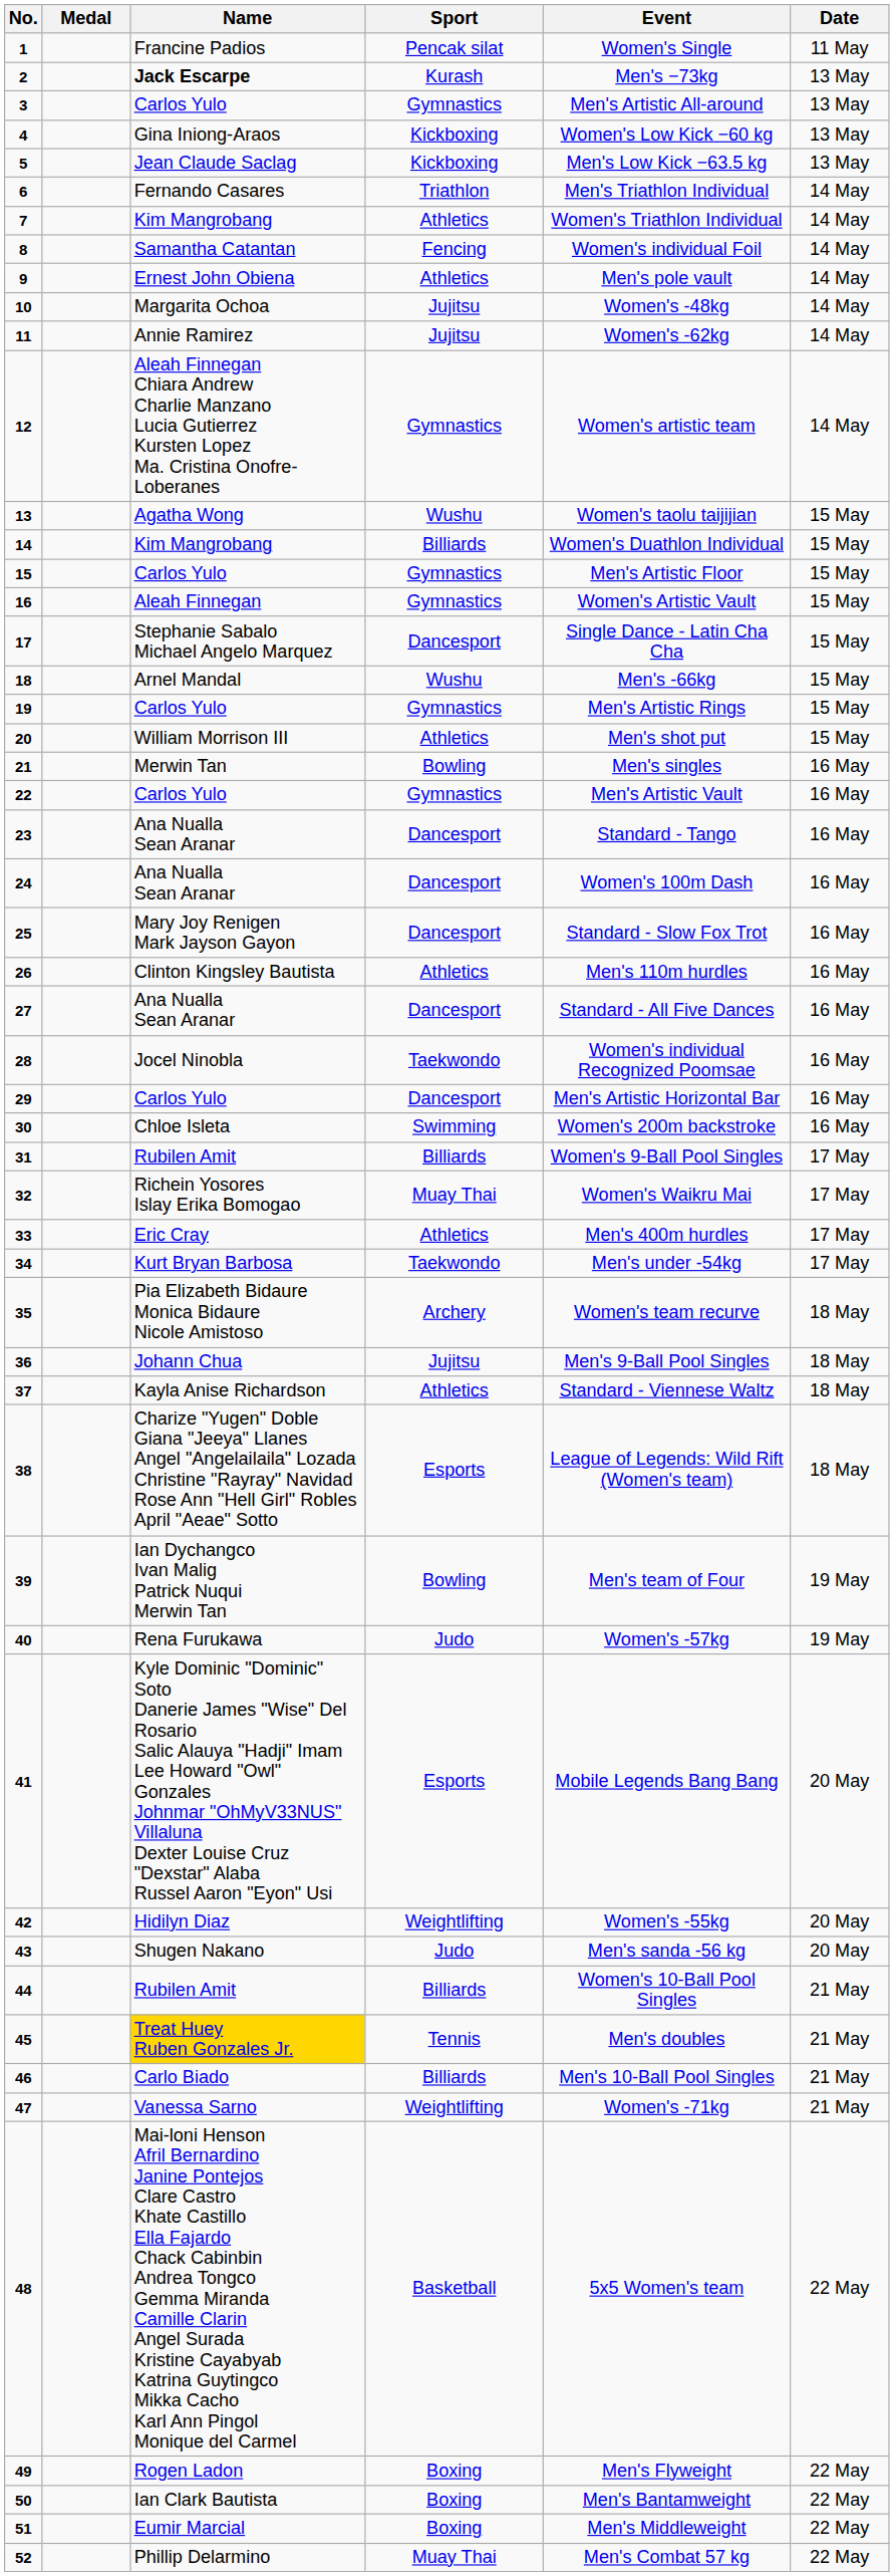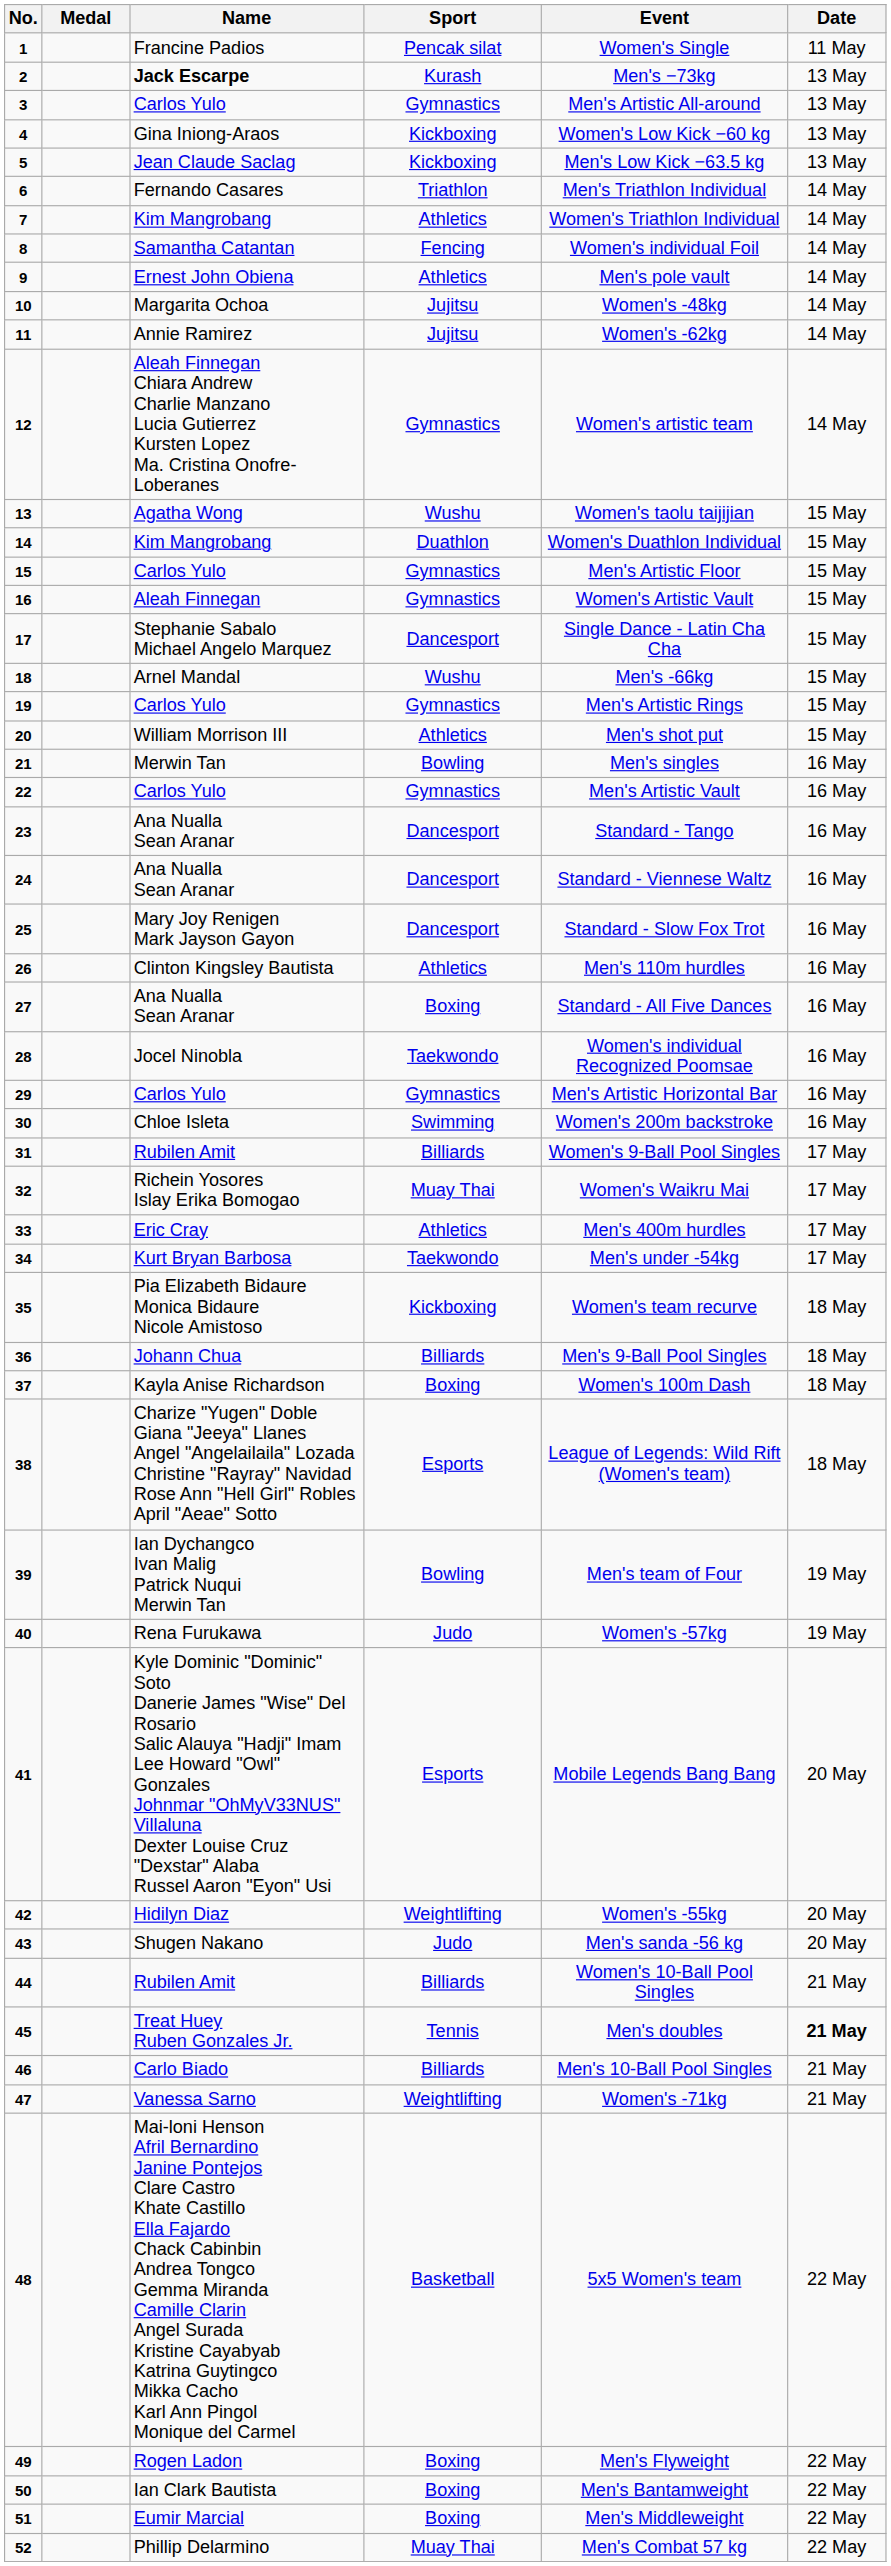 <table class="wikitable sortable" style="font-size:100%; text-align:center">
 <tr>
 <th width="10">No.</th>
 <th width="70">Medal</th>
 <th width="200">Name</th>
 <th width="150">Sport</th>
 <th width="210">Event</th>
 <th width="80">Date</th>
 </tr>
 <tr>
 <td><small><strong>1</strong></small></td>
 <td></td>
 <td align=left>Francine Padios</td>
 <td> <a href='#'>Pencak silat</a></td>
 <td><a href='#'>Women's Single</a></td>
 <td>11 May</td>
 </tr>
 <tr>
 <td><small><strong>2</strong></small></td>
 <td></td>
 <td align=left><strong>Jack Escarpe</strong></td>
 <td> <a href='#'>Kurash</a></td>
 <td><a href='#'>Men's −73kg</a></td>
 <td>13 May</td>
 </tr>
 <tr>
 <td><small><strong>3</strong></small></td>
 <td></td>
 <td align=left><a href='#'>Carlos Yulo</a></td>
 <td> <a href='#'>Gymnastics</a></td>
 <td><a href='#'>Men's Artistic All-around</a></td>
 <td>13 May</td>
 </tr>
 <tr>
 <td><small><strong>4</strong></small></td>
 <td></td>
 <td align=left>Gina Iniong-Araos</td>
 <td> <a href='#'>Kickboxing</a></td>
 <td><a href='#'>Women's Low Kick −60 kg</a></td>
 <td>13 May</td>
 </tr>
 <tr>
 <td><small><strong>5</strong></small></td>
 <td></td>
 <td align=left><a href='#'>Jean Claude Saclag</a></td>
 <td> <a href='#'>Kickboxing</a></td>
 <td><a href='#'>Men's Low Kick −63.5 kg</a></td>
 <td>13 May</td>
 </tr>
 <tr>
 <td><small><strong>6</strong></small></td>
 <td></td>
 <td align=left>Fernando Casares</td>
 <td> <a href='#'>Triathlon</a></td>
 <td><a href='#'>Men's Triathlon Individual</a></td>
 <td>14 May</td>
 </tr>
 <tr>
 <td><small><strong>7</strong></small></td>
 <td></td>
 <td align=left><a href='#'>Kim Mangrobang</a></td>
 <td> <a href='#'>Athletics</a></td>
 <td><a href='#'>Women's Triathlon Individual</a></td>
 <td>14 May</td>
 </tr>
 <tr>
 <td><small><strong>8</strong></small></td>
 <td></td>
 <td align=left><a href='#'>Samantha Catantan</a></td>
 <td> <a href='#'>Fencing</a></td>
 <td><a href='#'>Women's individual Foil</a></td>
 <td>14 May</td>
 </tr>
 <tr>
 <td><small><strong>9</strong></small></td>
 <td></td>
 <td align=left><a href='#'>Ernest John Obiena</a></td>
 <td> <a href='#'>Athletics</a></td>
 <td><a href='#'> Men's pole vault</a></td>
 <td>14 May</td>
 </tr>
 <tr>
 <td><small><strong>10</strong></small></td>
 <td></td>
 <td align=left>Margarita Ochoa</td>
 <td> <a href='#'>Jujitsu</a></td>
 <td><a href='#'> Women's -48kg</a></td>
 <td>14 May</td>
 </tr>
 <tr>
 <td><small><strong>11</strong></small></td>
 <td></td>
 <td align=left>Annie Ramirez</td>
 <td> <a href='#'>Jujitsu</a></td>
 <td><a href='#'> Women's -62kg</a></td>
 <td>14 May</td>
 </tr>
 <tr>
 <td><small><strong>12</strong></small></td>
 <td></td>
 <td align=left><a href='#'>Aleah Finnegan</a><br>Chiara Andrew<br>Charlie Manzano<br>Lucia Gutierrez<br>Kursten Lopez<br>Ma. Cristina Onofre-Loberanes</td>
 <td> <a href='#'>Gymnastics</a></td>
 <td><a href='#'>Women's artistic team</a></td>
 <td>14 May</td>
 </tr>
 <tr>
 <td><small><strong>13</strong></small></td>
 <td></td>
 <td align=left><a href='#'>Agatha Wong</a></td>
 <td> <a href='#'>Wushu</a></td>
 <td><a href='#'> Women's taolu taijijian</a></td>
 <td>15 May</td>
 </tr>
 <tr>
 <td><small><strong>14</strong></small></td>
 <td></td>
 <td align=left><a href='#'>Kim Mangrobang</a></td>
-<td> <a href='#'>Billiards</a></td>
+<td> <a href='#'>Duathlon</a></td>
 <td><a href='#'>Women's Duathlon Individual</a></td>
 <td>15 May</td>
 </tr>
 <tr>
 <td><small><strong>15</strong></small></td>
 <td></td>
 <td align=left><a href='#'>Carlos Yulo</a></td>
 <td> <a href='#'>Gymnastics</a></td>
 <td><a href='#'>Men's Artistic Floor</a></td>
 <td>15 May</td>
 </tr>
 <tr>
 <td><small><strong>16</strong></small></td>
 <td></td>
 <td align=left><a href='#'>Aleah Finnegan</a></td>
 <td> <a href='#'>Gymnastics</a></td>
 <td><a href='#'>Women's Artistic Vault</a></td>
 <td>15 May</td>
 </tr>
 <tr>
 <td><small><strong>17</strong></small></td>
 <td></td>
 <td align=left>Stephanie Sabalo <br> Michael Angelo Marquez</td>
 <td> <a href='#'>Dancesport</a></td>
 <td><a href='#'>Single Dance - Latin Cha Cha</a></td>
 <td>15 May</td>
 </tr>
 <tr>
 <td><small><strong>18</strong></small></td>
 <td></td>
 <td align=left>Arnel Mandal</td>
 <td> <a href='#'>Wushu</a></td>
 <td><a href='#'>Men's -66kg</a></td>
 <td>15 May</td>
 </tr>
 <tr>
 <td><small><strong>19</strong></small></td>
 <td></td>
 <td align=left><a href='#'>Carlos Yulo</a></td>
 <td> <a href='#'>Gymnastics</a></td>
 <td><a href='#'>Men's Artistic Rings</a></td>
 <td>15 May</td>
 </tr>
 <tr>
 <td><small><strong>20</strong></small></td>
 <td></td>
 <td align=left>William Morrison III</td>
 <td> <a href='#'>Athletics</a></td>
 <td><a href='#'>Men's shot put</a></td>
 <td>15 May</td>
 </tr>
 <tr>
 <td><small><strong>21</strong></small></td>
 <td></td>
 <td align=left>Merwin Tan</td>
 <td> <a href='#'>Bowling</a></td>
 <td><a href='#'>Men's singles</a></td>
 <td>16 May</td>
 </tr>
 <tr>
 <td><small><strong>22</strong></small></td>
 <td></td>
 <td align=left><a href='#'>Carlos Yulo</a></td>
 <td> <a href='#'>Gymnastics</a></td>
 <td><a href='#'>Men's Artistic Vault</a></td>
 <td>16 May</td>
 </tr>
 <tr>
 <td><small><strong>23</strong></small></td>
 <td></td>
 <td align=left>Ana Nualla<br> Sean Aranar</td>
 <td> <a href='#'>Dancesport</a></td>
 <td><a href='#'>Standard - Tango</a></td>
 <td>16 May</td>
 </tr>
 <tr>
 <td><small><strong>24</strong></small></td>
 <td></td>
 <td align=left>Ana Nualla<br> Sean Aranar</td>
 <td> <a href='#'>Dancesport</a></td>
-<td><a href='#'>Women's 100m Dash</a></td>
+<td><a href='#'>Standard - Viennese Waltz</a></td>
 <td>16 May</td>
 </tr>
 <tr>
 <td><small><strong>25</strong></small></td>
 <td></td>
 <td align=left>Mary Joy Renigen<br> Mark Jayson Gayon</td>
 <td> <a href='#'>Dancesport</a></td>
 <td><a href='#'>Standard - Slow Fox Trot</a></td>
 <td>16 May</td>
 </tr>
 <tr>
 <td><small><strong>26</strong></small></td>
 <td></td>
 <td align=left>Clinton Kingsley Bautista</td>
 <td> <a href='#'>Athletics</a></td>
 <td><a href='#'>Men's 110m hurdles</a></td>
 <td>16 May</td>
 </tr>
 <tr>
 <td><small><strong>27</strong></small></td>
 <td></td>
 <td align=left>Ana Nualla<br> Sean Aranar</td>
-<td> <a href='#'>Dancesport</a></td>
+<td> <a href='#'>Boxing</a></td>
 <td><a href='#'>Standard - All Five Dances</a></td>
 <td>16 May</td>
 </tr>
 <tr>
 <td><small><strong>28</strong></small></td>
 <td></td>
 <td align=left>Jocel Ninobla</td>
 <td> <a href='#'>Taekwondo</a></td>
 <td><a href='#'>Women's individual Recognized Poomsae</a></td>
 <td>16 May</td>
 </tr>
 <tr>
 <td><small><strong>29</strong></small></td>
 <td></td>
 <td align=left><a href='#'>Carlos Yulo</a></td>
-<td> <a href='#'>Dancesport</a></td>
+<td> <a href='#'>Gymnastics</a></td>
 <td><a href='#'>Men's Artistic Horizontal Bar</a></td>
 <td>16 May</td>
 </tr>
 <tr>
 <td><small><strong>30</strong></small></td>
 <td></td>
 <td align=left>Chloe Isleta</td>
 <td> <a href='#'>Swimming</a></td>
 <td><a href='#'>Women's 200m backstroke</a></td>
 <td>16 May</td>
 </tr>
 <tr>
 <td><small><strong>31</strong></small></td>
 <td></td>
 <td align=left><a href='#'>Rubilen Amit</a></td>
 <td> <a href='#'>Billiards</a></td>
 <td><a href='#'>Women's 9-Ball Pool Singles</a></td>
 <td>17 May</td>
 </tr>
 <tr>
 <td><small><strong>32</strong></small></td>
 <td></td>
 <td align=left>Richein Yosores <br> Islay Erika Bomogao</td>
 <td> <a href='#'>Muay Thai</a></td>
 <td><a href='#'>Women's Waikru Mai</a></td>
 <td>17 May</td>
 </tr>
 <tr>
 <td><small><strong>33</strong></small></td>
 <td></td>
 <td align=left><a href='#'>Eric Cray</a></td>
 <td> <a href='#'>Athletics</a></td>
 <td><a href='#'>Men's 400m hurdles</a></td>
 <td>17 May</td>
 </tr>
 <tr>
 <td><small><strong>34</strong></small></td>
 <td></td>
 <td align=left><a href='#'>Kurt Bryan Barbosa</a></td>
 <td> <a href='#'>Taekwondo</a></td>
 <td><a href='#'>Men's under -54kg</a></td>
 <td>17 May</td>
 </tr>
 <tr>
 <td><small><strong>35</strong></small></td>
 <td></td>
 <td align=left>Pia Elizabeth Bidaure<br>Monica Bidaure<br>Nicole Amistoso</td>
-<td> <a href='#'>Archery</a></td>
+<td> <a href='#'>Kickboxing</a></td>
 <td><a href='#'>Women's team recurve</a></td>
 <td>18 May</td>
 </tr>
 <tr>
 <td><small><strong>36</strong></small></td>
 <td></td>
 <td align=left><a href='#'>Johann Chua</a></td>
-<td> <a href='#'>Jujitsu</a></td>
+<td> <a href='#'>Billiards</a></td>
 <td><a href='#'>Men's 9-Ball Pool Singles</a></td>
 <td>18 May</td>
 </tr>
 <tr>
 <td><small><strong>37</strong></small></td>
 <td></td>
 <td align=left>Kayla Anise Richardson</td>
-<td> <a href='#'>Athletics</a></td>
-<td><a href='#'>Standard - Viennese Waltz</a></td>
+<td> <a href='#'>Boxing</a></td>
+<td><a href='#'>Women's 100m Dash</a></td>
 <td>18 May</td>
 </tr>
 <tr>
 <td><small><strong>38</strong></small></td>
 <td></td>
 <td align=left>Charize "Yugen" Doble<br>Giana "Jeeya" Llanes<br>Angel "Angelailaila" Lozada<br>Christine "Rayray" Navidad<br>Rose Ann "Hell Girl" Robles<br>April "Aeae" Sotto</td>
 <td> <a href='#'>Esports</a></td>
 <td><a href='#'>League of Legends: Wild Rift (Women's team)</a></td>
 <td>18 May</td>
 </tr>
 <tr>
 <td><small><strong>39</strong></small></td>
 <td></td>
 <td align=left>Ian Dychangco<br>Ivan Malig<br>Patrick Nuqui<br>Merwin Tan</td>
 <td> <a href='#'>Bowling</a></td>
 <td><a href='#'>Men's team of Four</a></td>
 <td>19 May</td>
 </tr>
 <tr>
 <td><small><strong>40</strong></small></td>
 <td></td>
 <td align=left>Rena Furukawa</td>
 <td> <a href='#'>Judo</a></td>
 <td><a href='#'>Women's -57kg</a></td>
 <td>19 May</td>
 </tr>
 <tr>
 <td><small><strong>41</strong></small></td>
 <td></td>
 <td align=left>Kyle Dominic "Dominic" Soto<br>Danerie James "Wise" Del Rosario<br>Salic Alauya "Hadji" Imam<br>Lee Howard "Owl" Gonzales<br><a href='#'>Johnmar "OhMyV33NUS" Villaluna</a><br>Dexter Louise Cruz "Dexstar" Alaba<br>Russel Aaron "Eyon" Usi</td>
 <td> <a href='#'>Esports</a></td>
 <td><a href='#'>Mobile Legends Bang Bang</a></td>
 <td>20 May</td>
 </tr>
 <tr>
 <td><small><strong>42</strong></small></td>
 <td></td>
 <td align=left><a href='#'>Hidilyn Diaz</a></td>
 <td> <a href='#'>Weightlifting</a></td>
 <td><a href='#'>Women's -55kg</a></td>
 <td>20 May</td>
 </tr>
 <tr>
 <td><small><strong>43</strong></small></td>
 <td></td>
 <td align=left>Shugen Nakano</td>
 <td> <a href='#'>Judo</a></td>
 <td><a href='#'>Men's sanda -56 kg</a></td>
 <td>20 May</td>
 </tr>
 <tr>
 <td><small><strong>44</strong></small></td>
 <td></td>
 <td align=left><a href='#'>Rubilen Amit</a></td>
 <td> <a href='#'>Billiards</a></td>
 <td><a href='#'>Women's 10-Ball Pool Singles</a></td>
 <td>21 May</td>
 </tr>
 <tr>
 <td><small><strong>45</strong></small></td>
 <td></td>
-<td align=left style="background: gold;"><a href='#'>Treat Huey</a><br><a href='#'>Ruben Gonzales Jr.</a></td>
+<td align=left><a href='#'>Treat Huey</a><br><a href='#'>Ruben Gonzales Jr.</a></td>
 <td> <a href='#'>Tennis</a></td>
 <td><a href='#'>Men's doubles</a></td>
-<td>21 May</td>
+<td><strong>21 May</strong></td>
 </tr>
 <tr>
 <td><small><strong>46</strong></small></td>
 <td></td>
 <td align=left><a href='#'>Carlo Biado</a></td>
 <td> <a href='#'>Billiards</a></td>
 <td><a href='#'>Men's 10-Ball Pool Singles</a></td>
 <td>21 May</td>
 </tr>
 <tr>
 <td><small><strong>47</strong></small></td>
 <td></td>
 <td align=left><a href='#'>Vanessa Sarno</a></td>
 <td> <a href='#'>Weightlifting</a></td>
 <td><a href='#'>Women's -71kg</a></td>
 <td>21 May</td>
 </tr>
 <tr>
 <td><small><strong>48</strong></small></td>
 <td></td>
 <td align=left>Mai-loni Henson<br><a href='#'>Afril Bernardino</a><br><a href='#'>Janine Pontejos</a><br>Clare Castro<br>Khate Castillo<br><a href='#'>Ella Fajardo</a><br>Chack Cabinbin<br>Andrea Tongco<br>Gemma Miranda<br><a href='#'>Camille Clarin</a><br>Angel Surada<br>Kristine Cayabyab<br>Katrina Guytingco<br>Mikka Cacho<br>Karl Ann Pingol<br>Monique del Carmel</td>
 <td> <a href='#'>Basketball</a></td>
 <td><a href='#'>5x5 Women's team</a></td>
 <td>22 May</td>
 </tr>
 <tr>
 <td><small><strong>49</strong></small></td>
 <td></td>
 <td align=left><a href='#'>Rogen Ladon</a></td>
 <td> <a href='#'>Boxing</a></td>
 <td><a href='#'> Men's Flyweight</a></td>
 <td>22 May</td>
 </tr>
 <tr>
 <td><small><strong>50</strong></small></td>
 <td></td>
 <td align=left>Ian Clark Bautista</td>
 <td> <a href='#'>Boxing</a></td>
 <td><a href='#'> Men's Bantamweight</a></td>
 <td>22 May</td>
 </tr>
 <tr>
 <td><small><strong>51</strong></small></td>
 <td></td>
 <td align=left><a href='#'>Eumir Marcial</a></td>
 <td> <a href='#'>Boxing</a></td>
 <td><a href='#'> Men's Middleweight</a></td>
 <td>22 May</td>
 </tr>
 <tr>
 <td><small><strong>52</strong></small></td>
 <td></td>
 <td align=left>Phillip Delarmino</td>
 <td> <a href='#'>Muay Thai</a></td>
 <td><a href='#'> Men's Combat 57 kg</a></td>
 <td>22 May</td>
 </tr>
 <tr>
 </tr>
 </table>
